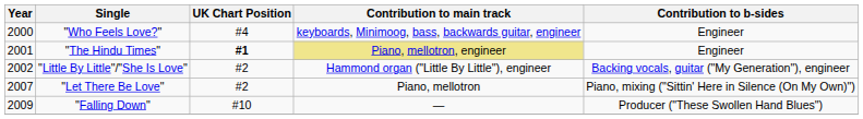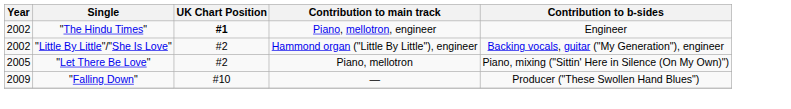 <table class="wikitable" style="text-align:center;">
 <tr>
 <th>Year</th>
 <th>Single</th>
 <th>UK Chart Position</th>
 <th>Contribution to main track</th>
 <th>Contribution to b-sides</th>
 </tr>
 <tr>
-<td>2000</td>
-<td>"<a href='#'>Who Feels Love?</a>"</td>
-<td>#4</td>
-<td><a href='#'>keyboards</a>, <a href='#'>Minimoog</a>, <a href='#'>bass</a>, <a href='#'>backwards guitar</a>, <a href='#'>engineer</a></td>
-<td>Engineer</td>
-</tr>
-<tr>
-<td>2001</td>
+<td>2002</td>
 <td>"<a href='#'>The Hindu Times</a>"</td>
 <td><strong>#1</strong></td>
-<td style="background: khaki;"><a href='#'>Piano</a>, <a href='#'>mellotron</a>, engineer</td>
+<td><a href='#'>Piano</a>, <a href='#'>mellotron</a>, engineer</td>
 <td>Engineer</td>
 </tr>
 <tr>
 <td>2002</td>
 <td>"<a href='#'>Little By Little</a>"/"<a href='#'>She Is Love</a>"</td>
 <td>#2</td>
 <td><a href='#'>Hammond organ</a> ("Little By Little"), engineer</td>
 <td><a href='#'>Backing vocals</a>, <a href='#'>guitar</a> ("My Generation"), engineer</td>
 </tr>
 <tr>
-<td>2007</td>
+<td>2005</td>
 <td>"<a href='#'>Let There Be Love</a>"</td>
 <td>#2</td>
 <td>Piano, mellotron</td>
 <td>Piano, mixing ("Sittin' Here in Silence (On My Own)")</td>
 </tr>
 <tr>
 <td>2009</td>
 <td>"<a href='#'>Falling Down</a>"</td>
 <td>#10</td>
 <td>—</td>
 <td>Producer ("These Swollen Hand Blues")</td>
 </tr>
 <tr>
 </tr>
 </table>
